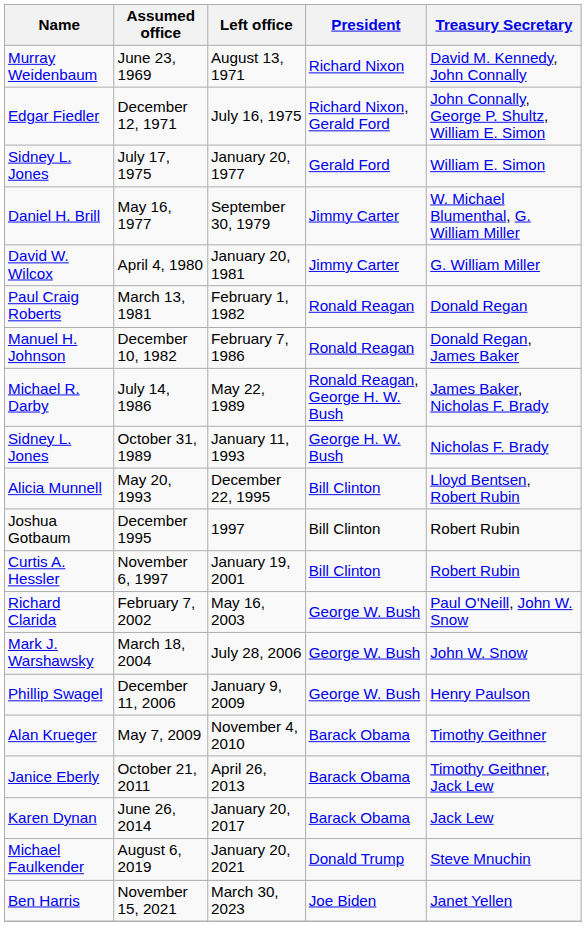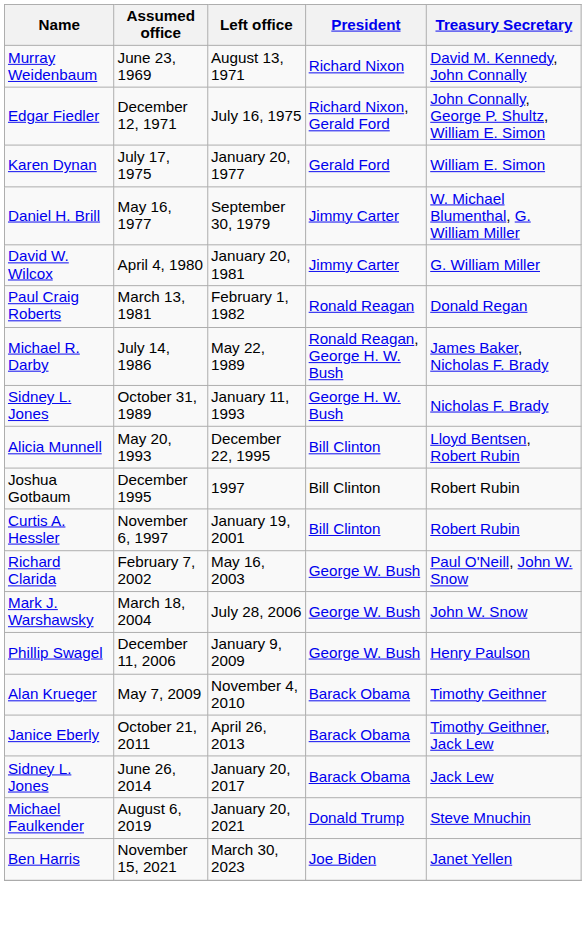 <table class="wikitable">
 <tr>
 <th>Name</th>
 <th>Assumed office</th>
 <th>Left office</th>
 <th><a href='#'>President</a></th>
 <th><a href='#'>Treasury Secretary</a></th>
 </tr>
 <tr>
 <td><a href='#'>Murray Weidenbaum</a></td>
 <td>June 23, 1969</td>
 <td>August 13, 1971</td>
 <td><a href='#'>Richard Nixon</a></td>
 <td><a href='#'>David M. Kennedy</a>, <a href='#'>John Connally</a></td>
 </tr>
 <tr>
 <td><a href='#'>Edgar Fiedler</a></td>
 <td>December 12, 1971</td>
 <td>July 16, 1975</td>
 <td><a href='#'>Richard Nixon</a>, <a href='#'>Gerald Ford</a></td>
 <td><a href='#'>John Connally</a>, <a href='#'>George P. Shultz</a>, <a href='#'>William E. Simon</a></td>
 </tr>
 <tr>
-<td><a href='#'>Sidney L. Jones</a></td>
+<td><a href='#'>Karen Dynan</a></td>
 <td>July 17, 1975</td>
 <td>January 20, 1977</td>
 <td><a href='#'>Gerald Ford</a></td>
 <td><a href='#'>William E. Simon</a></td>
 </tr>
 <tr>
 <td><a href='#'>Daniel H. Brill</a></td>
 <td>May 16, 1977</td>
 <td>September 30, 1979</td>
 <td><a href='#'>Jimmy Carter</a></td>
 <td><a href='#'>W. Michael Blumenthal</a>, <a href='#'>G. William Miller</a></td>
 </tr>
 <tr>
 <td><a href='#'>David W. Wilcox</a></td>
 <td>April 4, 1980</td>
 <td>January 20, 1981</td>
 <td><a href='#'>Jimmy Carter</a></td>
 <td><a href='#'>G. William Miller</a></td>
 </tr>
 <tr>
 <td><a href='#'>Paul Craig Roberts</a></td>
 <td>March 13, 1981</td>
 <td>February 1, 1982</td>
 <td><a href='#'>Ronald Reagan</a></td>
 <td><a href='#'>Donald Regan</a></td>
-</tr>
-<tr>
-<td><a href='#'>Manuel H. Johnson</a></td>
-<td>December 10, 1982</td>
-<td>February 7, 1986</td>
-<td><a href='#'>Ronald Reagan</a></td>
-<td><a href='#'>Donald Regan</a>, <a href='#'>James Baker</a></td>
 </tr>
 <tr>
 <td><a href='#'>Michael R. Darby</a></td>
 <td>July 14, 1986</td>
 <td>May 22, 1989</td>
 <td><a href='#'>Ronald Reagan</a>, <a href='#'>George H. W. Bush</a></td>
 <td><a href='#'>James Baker</a>, <a href='#'>Nicholas F. Brady</a></td>
 </tr>
 <tr>
 <td><a href='#'>Sidney L. Jones</a></td>
 <td>October 31, 1989</td>
 <td>January 11, 1993</td>
 <td><a href='#'>George H. W. Bush</a></td>
 <td><a href='#'>Nicholas F. Brady</a></td>
 </tr>
 <tr>
 <td><a href='#'>Alicia Munnell</a></td>
 <td>May 20, 1993</td>
 <td>December 22, 1995</td>
 <td><a href='#'>Bill Clinton</a></td>
 <td><a href='#'>Lloyd Bentsen</a>, <a href='#'>Robert Rubin</a></td>
 </tr>
 <tr>
 <td>Joshua Gotbaum</td>
 <td>December 1995</td>
 <td>1997</td>
 <td>Bill Clinton</td>
 <td>Robert Rubin</td>
 </tr>
 <tr>
 <td><a href='#'>Curtis A. Hessler</a></td>
 <td>November 6, 1997</td>
 <td>January 19, 2001</td>
 <td><a href='#'>Bill Clinton</a></td>
 <td><a href='#'>Robert Rubin</a></td>
 </tr>
 <tr>
 <td><a href='#'>Richard Clarida</a></td>
 <td>February 7, 2002</td>
 <td>May 16, 2003</td>
 <td><a href='#'>George W. Bush</a></td>
 <td><a href='#'>Paul O'Neill</a>, <a href='#'>John W. Snow</a></td>
 </tr>
 <tr>
 <td><a href='#'>Mark J. Warshawsky</a></td>
 <td>March 18, 2004</td>
 <td>July 28, 2006</td>
 <td><a href='#'>George W. Bush</a></td>
 <td><a href='#'>John W. Snow</a></td>
 </tr>
 <tr>
 <td><a href='#'>Phillip Swagel</a></td>
 <td>December 11, 2006</td>
 <td>January 9, 2009</td>
 <td><a href='#'>George W. Bush</a></td>
 <td><a href='#'>Henry Paulson</a></td>
 </tr>
 <tr>
 <td><a href='#'>Alan Krueger</a></td>
 <td>May 7, 2009</td>
 <td>November 4, 2010</td>
 <td><a href='#'>Barack Obama</a></td>
 <td><a href='#'>Timothy Geithner</a></td>
 </tr>
 <tr>
 <td><a href='#'>Janice Eberly</a></td>
 <td>October 21, 2011</td>
 <td>April 26, 2013</td>
 <td><a href='#'>Barack Obama</a></td>
 <td><a href='#'>Timothy Geithner</a>, <a href='#'>Jack Lew</a></td>
 </tr>
 <tr>
-<td><a href='#'>Karen Dynan</a></td>
+<td><a href='#'>Sidney L. Jones</a></td>
 <td>June 26, 2014</td>
 <td>January 20, 2017</td>
 <td><a href='#'>Barack Obama</a></td>
 <td><a href='#'>Jack Lew</a></td>
 </tr>
 <tr>
 <td><a href='#'>Michael Faulkender</a></td>
 <td>August 6, 2019</td>
 <td>January 20, 2021</td>
 <td><a href='#'>Donald Trump</a></td>
 <td><a href='#'>Steve Mnuchin</a></td>
 </tr>
 <tr>
 <td><a href='#'>Ben Harris</a></td>
 <td>November 15, 2021</td>
 <td>March 30, 2023</td>
 <td><a href='#'>Joe Biden</a></td>
 <td><a href='#'>Janet Yellen</a></td>
 </tr>
 <tr>
 </tr>
 </table>
